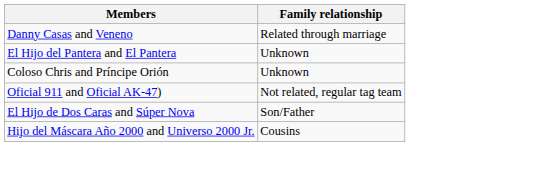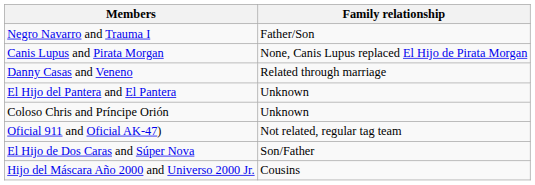 <table class="wikitable">
 <tr>
 <th>Members</th>
 <th>Family relationship</th>
+</tr>
+<tr>
+<td><a href='#'>Negro Navarro</a> and <a href='#'>Trauma I</a></td>
+<td>Father/Son</td>
+</tr>
+<tr>
+<td><a href='#'>Canis Lupus</a> and <a href='#'>Pirata Morgan</a></td>
+<td>None, Canis Lupus replaced <a href='#'>El Hijo de Pirata Morgan</a></td>
 </tr>
 <tr>
 <td><a href='#'>Danny Casas</a> and <a href='#'>Veneno</a></td>
 <td>Related through marriage</td>
 </tr>
 <tr>
 <td><a href='#'>El Hijo del Pantera</a> and <a href='#'>El Pantera</a></td>
 <td>Unknown</td>
 </tr>
 <tr>
 <td>Coloso Chris and Príncipe Orión</td>
 <td>Unknown</td>
 </tr>
 <tr>
 <td><a href='#'>Oficial 911</a> and <a href='#'>Oficial AK-47</a>)</td>
 <td>Not related, regular tag team</td>
 </tr>
 <tr>
 <td><a href='#'>El Hijo de Dos Caras</a> and <a href='#'>Súper Nova</a></td>
 <td>Son/Father</td>
 </tr>
 <tr>
 <td><a href='#'>Hijo del Máscara Año 2000</a> and <a href='#'>Universo 2000 Jr.</a></td>
 <td>Cousins</td>
 </tr>
 </table>
